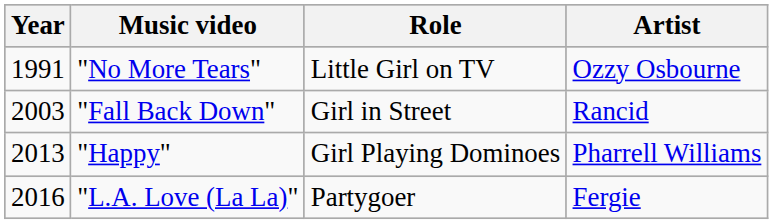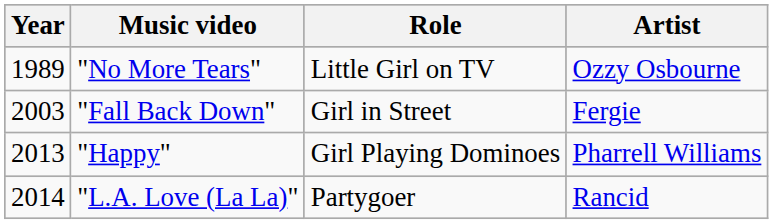 <table class="wikitable">
 <tr>
 <th>Year</th>
 <th>Music video</th>
 <th>Role</th>
 <th>Artist</th>
 </tr>
 <tr>
-<td>1991</td>
+<td>1989</td>
 <td>"<a href='#'>No More Tears</a>"</td>
 <td>Little Girl on TV</td>
 <td><a href='#'>Ozzy Osbourne</a></td>
 </tr>
 <tr>
 <td>2003</td>
 <td>"<a href='#'>Fall Back Down</a>"</td>
 <td>Girl in Street</td>
-<td><a href='#'>Rancid</a></td>
+<td><a href='#'>Fergie</a></td>
 </tr>
 <tr>
 <td>2013</td>
 <td>"<a href='#'>Happy</a>"</td>
 <td>Girl Playing Dominoes</td>
 <td><a href='#'>Pharrell Williams</a></td>
 </tr>
 <tr>
-<td>2016</td>
+<td>2014</td>
 <td>"<a href='#'>L.A. Love (La La)</a>"</td>
 <td>Partygoer</td>
-<td><a href='#'>Fergie</a></td>
+<td><a href='#'>Rancid</a></td>
 </tr>
 </table>
